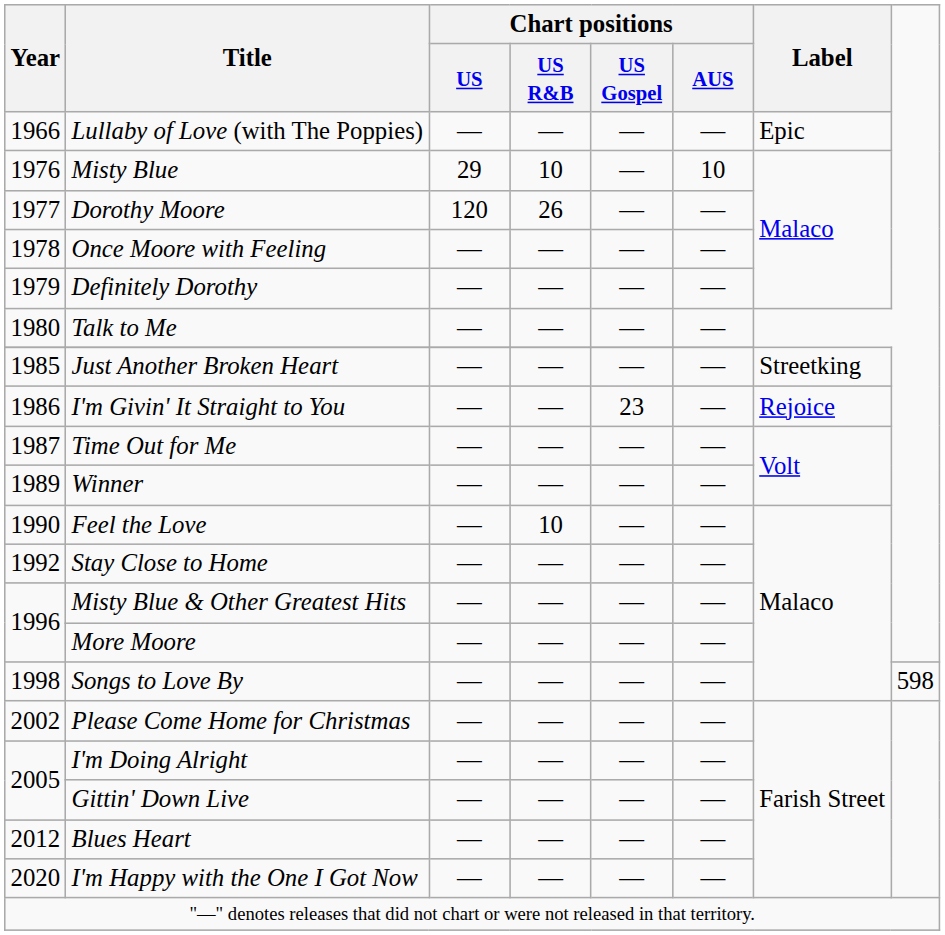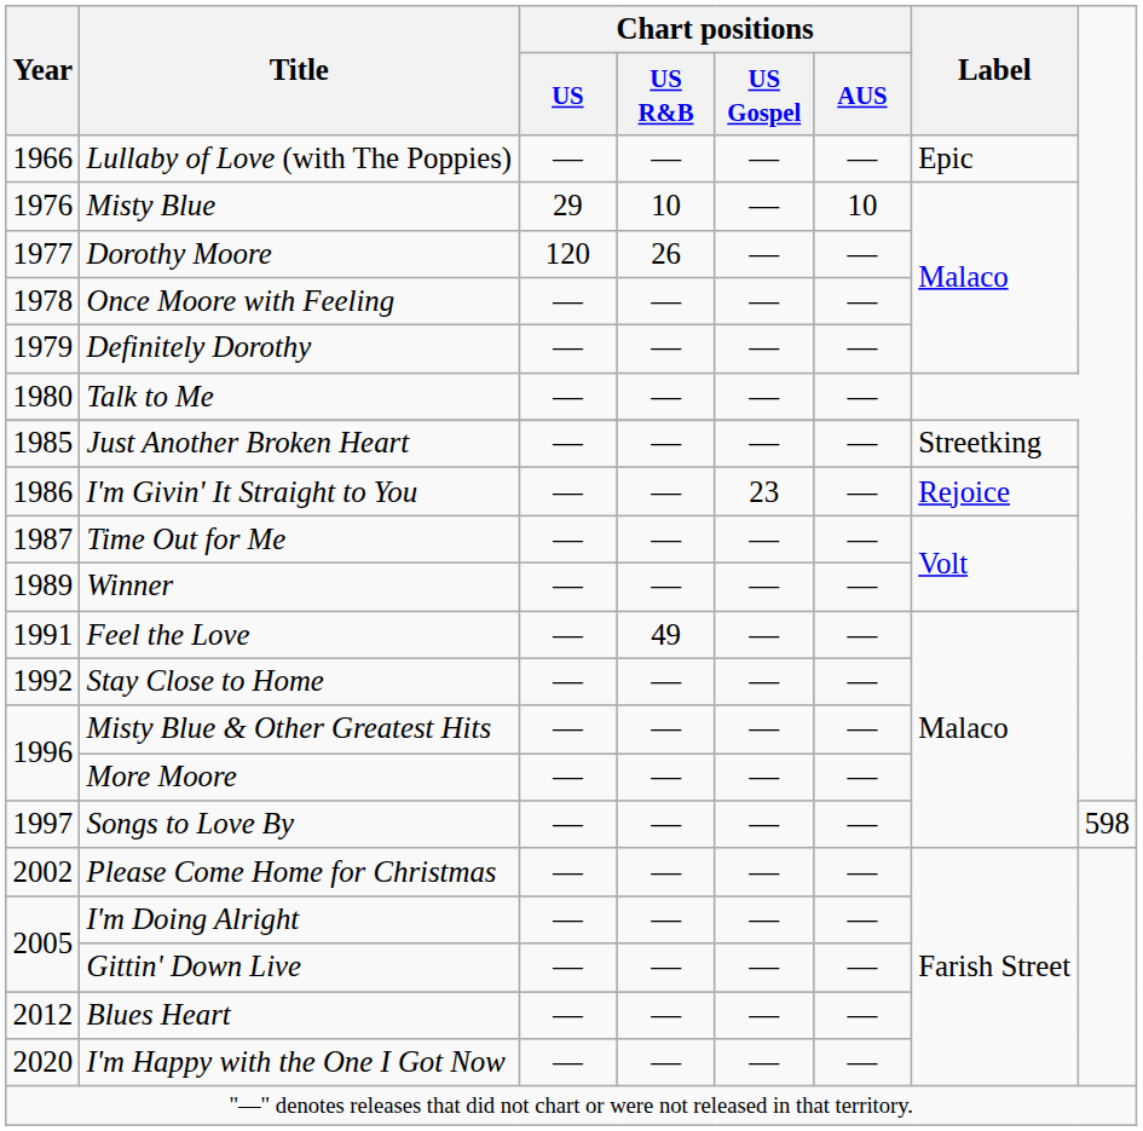 <table class=wikitable>
 <tr>
 <th rowspan="2">Year</th>
 <th rowspan="2">Title</th>
 <th colspan="4">Chart positions</th>
 <th rowspan="2">Label</th>
 </tr>
 <tr>
 <th width="45"><small><a href='#'>US</a></small><br></th>
 <th width="45"><small><a href='#'>US R&B</a></small><br></th>
 <th width="45"><small><a href='#'>US Gospel</a></small><br></th>
 <th width="45"><small><a href='#'>AUS</a></small><br></th>
 </tr>
 <tr>
 <td rowspan="1">1966</td>
 <td><em>Lullaby of Love</em> (with The Poppies)</td>
 <td align="center">—</td>
 <td align="center">—</td>
 <td align="center">—</td>
 <td align="center">—</td>
 <td>Epic</td>
 </tr>
 <tr>
 <td rowspan="1">1976</td>
 <td><em>Misty Blue</em></td>
 <td align="center">29</td>
 <td align="center">10</td>
 <td align="center">—</td>
 <td align="center">10</td>
 <td rowspan="4"><a href='#'>Malaco</a></td>
 </tr>
 <tr>
 <td rowspan="1">1977</td>
 <td><em>Dorothy Moore</em></td>
 <td align="center">120</td>
 <td align="center">26</td>
 <td align="center">—</td>
 <td align="center">—</td>
 </tr>
 <tr>
 <td rowspan="1">1978</td>
 <td><em>Once Moore with Feeling</em></td>
 <td align="center">—</td>
 <td align="center">—</td>
 <td align="center">—</td>
 <td align="center">—</td>
 </tr>
 <tr>
 <td rowspan="1">1979</td>
 <td><em>Definitely Dorothy</em></td>
 <td align="center">—</td>
 <td align="center">—</td>
 <td align="center">—</td>
 <td align="center">—</td>
 </tr>
 <tr>
 <td rowspan="1">1980</td>
 <td><em>Talk to Me</em></td>
 <td align="center">—</td>
 <td align="center">—</td>
 <td align="center">—</td>
 <td align="center">—</td>
 </tr>
 <tr>
 </tr>
 <tr>
 <td rowspan="1">1985</td>
 <td><em>Just Another Broken Heart</em></td>
 <td align="center">—</td>
 <td align="center">—</td>
 <td align="center">—</td>
 <td align="center">—</td>
 <td>Streetking</td>
 </tr>
 <tr>
 <td rowspan="1">1986</td>
 <td><em>I'm Givin' It Straight to You</em></td>
 <td align="center">—</td>
 <td align="center">—</td>
 <td align="center">23</td>
 <td align="center">—</td>
 <td><a href='#'>Rejoice</a></td>
 </tr>
 <tr>
 <td rowspan="1">1987</td>
 <td><em>Time Out for Me</em></td>
 <td align="center">—</td>
 <td align="center">—</td>
 <td align="center">—</td>
 <td align="center">—</td>
 <td rowspan="2"><a href='#'>Volt</a></td>
 </tr>
 <tr>
 <td rowspan="1">1989</td>
 <td><em>Winner</em></td>
 <td align="center">—</td>
 <td align="center">—</td>
 <td align="center">—</td>
 <td align="center">—</td>
 </tr>
 <tr>
-<td rowspan="1">1990</td>
+<td rowspan="1">1991</td>
 <td><em>Feel the Love</em></td>
 <td align="center">—</td>
-<td align="center">10</td>
+<td align="center">49</td>
 <td align="center">—</td>
 <td align="center">—</td>
 <td rowspan="5">Malaco</td>
 </tr>
 <tr>
 <td rowspan="1">1992</td>
 <td><em>Stay Close to Home</em></td>
 <td align="center">—</td>
 <td align="center">—</td>
 <td align="center">—</td>
 <td align="center">—</td>
 </tr>
 <tr>
 <td rowspan="2">1996</td>
 <td><em>Misty Blue & Other Greatest Hits</em></td>
 <td align="center">—</td>
 <td align="center">—</td>
 <td align="center">—</td>
 <td align="center">—</td>
 </tr>
 <tr>
 <td><em>More Moore</em></td>
 <td align="center">—</td>
 <td align="center">—</td>
 <td align="center">—</td>
 <td align="center">—</td>
 </tr>
 <tr>
-<td rowspan="1">1998</td>
+<td rowspan="1">1997</td>
 <td><em>Songs to Love By</em></td>
 <td align="center">—</td>
 <td align="center">—</td>
 <td align="center">—</td>
 <td align="center">—</td>
 <td>598</td>
 </tr>
 <tr>
 <td rowspan="1">2002</td>
 <td><em>Please Come Home for Christmas</em></td>
 <td align="center">—</td>
 <td align="center">—</td>
 <td align="center">—</td>
 <td align="center">—</td>
 <td rowspan="5">Farish Street</td>
 </tr>
 <tr>
 <td rowspan="2">2005</td>
 <td><em>I'm Doing Alright</em></td>
 <td align="center">—</td>
 <td align="center">—</td>
 <td align="center">—</td>
 <td align="center">—</td>
 </tr>
 <tr>
 <td><em>Gittin' Down Live</em></td>
 <td align="center">—</td>
 <td align="center">—</td>
 <td align="center">—</td>
 <td align="center">—</td>
 </tr>
 <tr>
 <td rowspan="1">2012</td>
 <td><em>Blues Heart</em></td>
 <td align="center">—</td>
 <td align="center">—</td>
 <td align="center">—</td>
 <td align="center">—</td>
 </tr>
 <tr>
 <td rowspan="1">2020</td>
 <td><em>I'm Happy with the One I Got Now</em></td>
 <td align="center">—</td>
 <td align="center">—</td>
 <td align="center">—</td>
 <td align="center">—</td>
 </tr>
 <tr>
 <td colspan="10" style="text-align:center; font-size:9pt;">"—" denotes releases that did not chart or were not released in that territory.</td>
 </tr>
 </table>
